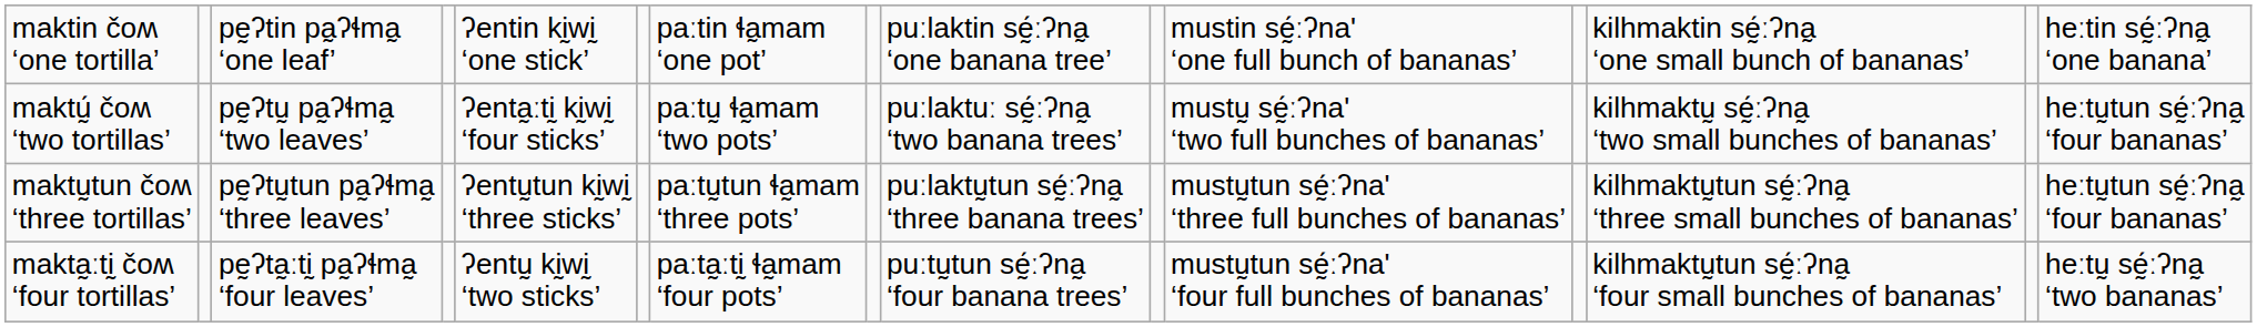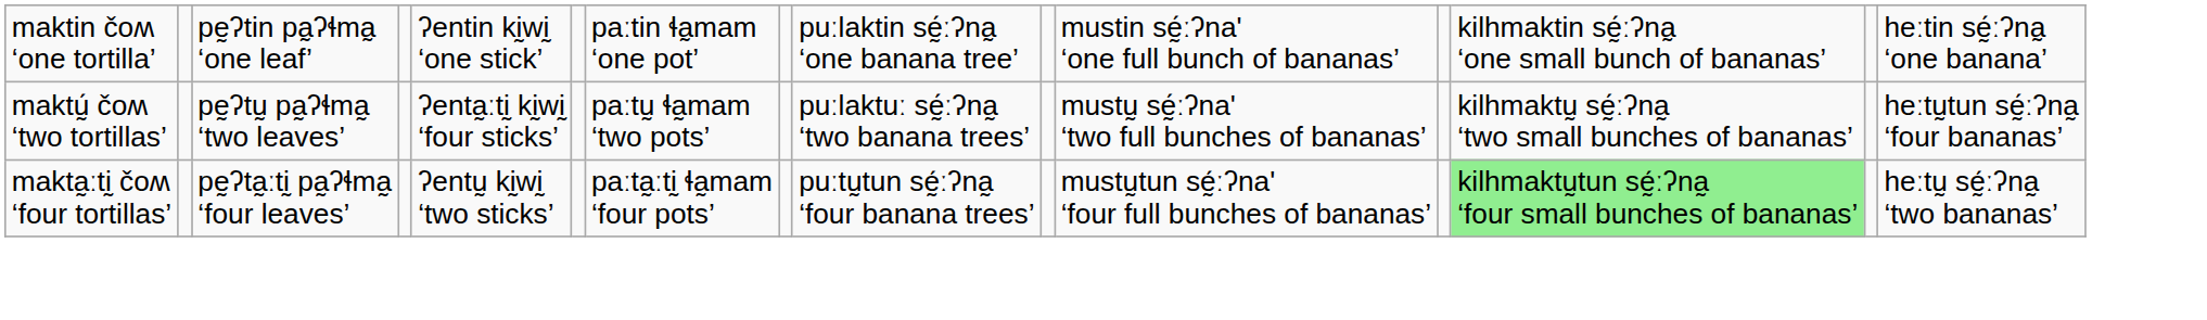 <table class="wikitable">
 <tr>
 <td>maktin čoʍ <br>‘one tortilla’</td>
 <td></td>
 <td>pḛʔtin pa̰ʔɬma̰ <br>‘one leaf’</td>
 <td></td>
 <td>ʔentin kḭwḭ <br>‘one stick’</td>
 <td></td>
 <td>paːtin ɬa̰mam <br> ‘one pot’</td>
 <td></td>
 <td>puːlaktin sḛ́ːʔna̰ <br> ‘one banana tree’</td>
 <td></td>
 <td>mustin sḛ́ːʔna' <br>‘one full bunch of bananas’</td>
 <td></td>
 <td>kilhmaktin sḛ́ːʔna̰ <br> ‘one small bunch of bananas’</td>
 <td></td>
 <td>heːtin sḛ́ːʔna̰ <br> ‘one banana’</td>
 </tr>
 <tr>
 <td>maktṵ́ čoʍ <br>‘two tortillas’</td>
 <td></td>
 <td>pḛʔtṵ pa̰ʔɬma̰ <br>‘two leaves’</td>
 <td></td>
 <td>ʔenta̰ːtḭ kḭwḭ <br>‘four sticks’</td>
 <td></td>
 <td>paːtṵ ɬa̰mam <br> ‘two pots’</td>
 <td></td>
 <td>puːlaktuː sḛ́ːʔna̰ <br> ‘two banana trees’</td>
 <td></td>
 <td>mustṵ sḛ́ːʔna' <br>‘two full bunches of bananas’</td>
 <td></td>
 <td>kilhmaktṵ sḛ́ːʔna̰ <br> ‘two small bunches of bananas’</td>
 <td></td>
 <td>heːtṵtun sḛ́ːʔna̰ <br> ‘four bananas’</td>
 </tr>
 <tr>
-<td>maktṵtun čoʍ <br>‘three tortillas’</td>
-<td></td>
-<td>pḛʔtṵtun pa̰ʔɬma̰ <br>‘three leaves’</td>
-<td></td>
-<td>ʔentṵtun kḭwḭ <br>‘three sticks’</td>
-<td></td>
-<td>paːtṵtun ɬa̰mam <br> ‘three pots’</td>
-<td></td>
-<td>puːlaktṵtun sḛ́ːʔna̰ <br> ‘three banana trees’</td>
-<td></td>
-<td>mustṵtun sḛ́ːʔna' <br>‘three full bunches of bananas’</td>
-<td></td>
-<td>kilhmaktṵtun sḛ́ːʔna̰ <br> ‘three small bunches of bananas’</td>
-<td></td>
-<td>heːtṵtun sḛ́ːʔna̰ <br> ‘four bananas’</td>
-</tr>
-<tr>
 <td>makta̰ːtḭ čoʍ <br>‘four tortillas’</td>
 <td></td>
 <td>pḛʔta̰ːtḭ pa̰ʔɬma̰ <br>‘four leaves’</td>
 <td></td>
 <td>ʔentṵ kḭwḭ <br>‘two sticks’</td>
 <td></td>
 <td>paːta̰ːtḭ ɬa̰mam <br> ‘four pots’</td>
 <td></td>
 <td>puːtṵtun sḛ́ːʔna̰ <br> ‘four banana trees’</td>
 <td></td>
 <td>mustṵtun sḛ́ːʔna' <br>‘four full bunches of bananas’</td>
 <td></td>
-<td>kilhmaktṵtun sḛ́ːʔna̰ <br> ‘four small bunches of bananas’</td>
+<td style="background: lightgreen;">kilhmaktṵtun sḛ́ːʔna̰ <br> ‘four small bunches of bananas’</td>
 <td></td>
 <td>heːtṵ sḛ́ːʔna̰ <br> ‘two bananas’</td>
 </tr>
 </table>
